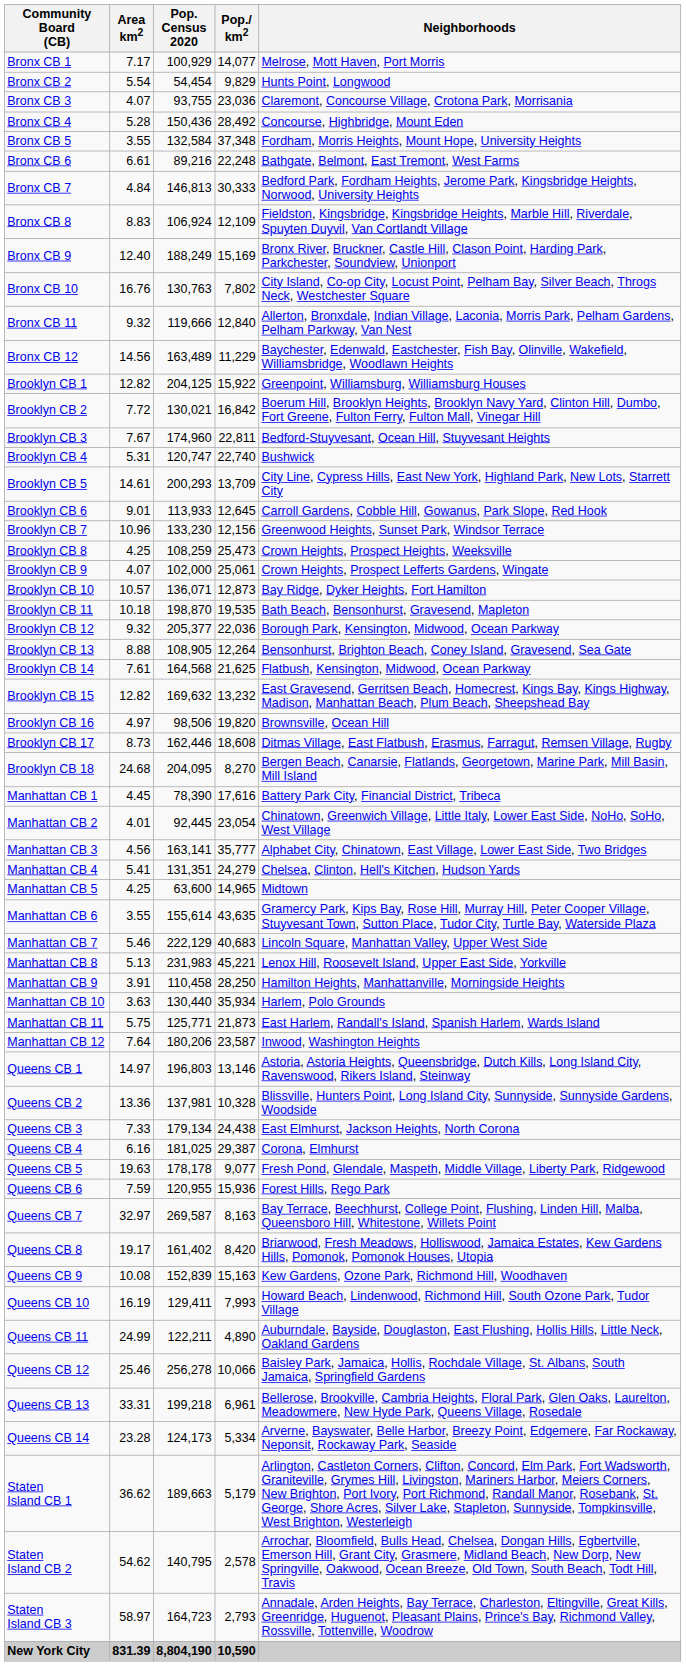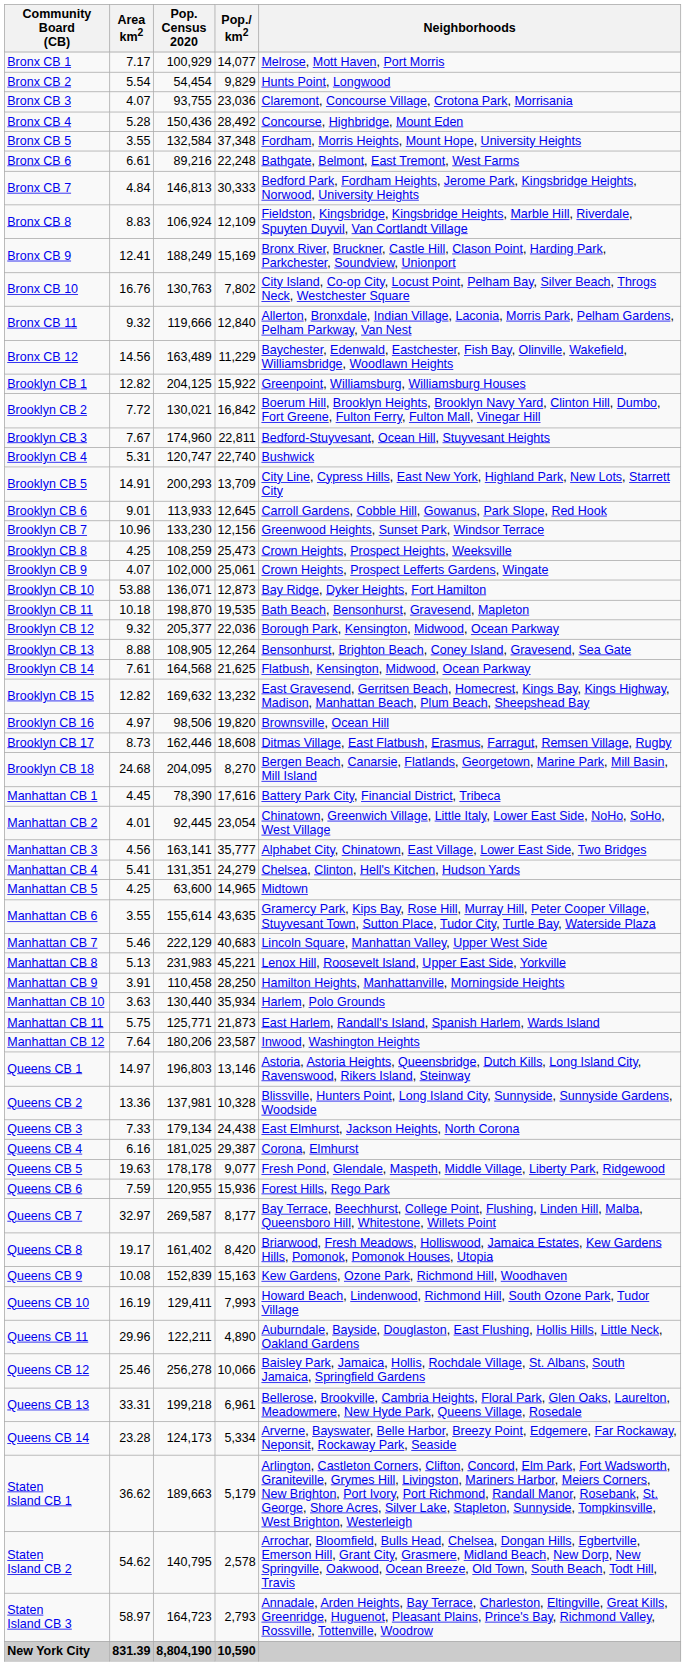 <table class="wikitable sortable">
 <tr bgcolor="#CCCCCC">
 <th>Community Board<br>(CB)</th>
 <th>Area<br>km<sup>2</sup></th>
 <th>Pop.<br>Census<br>2020</th>
 <th>Pop./<br>km<sup>2</sup></th>
 <th class="unsortable">Neighborhoods</th>
 </tr>
 <tr ---->
 <td><a href='#'>Bronx CB 1</a></td>
 <td align=right>7.17</td>
 <td align=right>100,929</td>
 <td align="right">14,077</td>
 <td><a href='#'>Melrose</a>, <a href='#'>Mott Haven</a>, <a href='#'>Port Morris</a></td>
 </tr>
 <tr ---->
 <td><a href='#'>Bronx CB 2</a></td>
 <td align=right>5.54</td>
 <td align=right>54,454</td>
 <td align="right">9,829</td>
 <td><a href='#'>Hunts Point</a>, <a href='#'>Longwood</a></td>
 </tr>
 <tr ---->
 <td><a href='#'>Bronx CB 3</a></td>
 <td align=right>4.07</td>
 <td align=right>93,755</td>
 <td align="right">23,036</td>
 <td><a href='#'>Claremont</a>, <a href='#'>Concourse Village</a>, <a href='#'>Crotona Park</a>, <a href='#'>Morrisania</a></td>
 </tr>
 <tr ---->
 <td><a href='#'>Bronx CB 4</a></td>
 <td align=right>5.28</td>
 <td align=right>150,436</td>
 <td align="right">28,492</td>
 <td><a href='#'>Concourse</a>, <a href='#'>Highbridge</a>, <a href='#'>Mount Eden</a></td>
 </tr>
 <tr ---->
 <td><a href='#'>Bronx CB 5</a></td>
 <td align=right>3.55</td>
 <td align=right>132,584</td>
 <td align="right">37,348</td>
 <td><a href='#'>Fordham</a>, <a href='#'>Morris Heights</a>, <a href='#'>Mount Hope</a>, <a href='#'>University Heights</a></td>
 </tr>
 <tr ---->
 <td><a href='#'>Bronx CB 6</a></td>
 <td align=right>6.61</td>
 <td align=right>89,216</td>
 <td align="right">22,248</td>
 <td><a href='#'>Bathgate</a>, <a href='#'>Belmont</a>, <a href='#'>East Tremont</a>, <a href='#'>West Farms</a></td>
 </tr>
 <tr ---->
 <td><a href='#'>Bronx CB 7</a></td>
 <td align=right>4.84</td>
 <td align=right>146,813</td>
 <td align="right">30,333</td>
 <td><a href='#'>Bedford Park</a>, <a href='#'>Fordham Heights</a>, <a href='#'>Jerome Park</a>, <a href='#'>Kingsbridge Heights</a>, <a href='#'>Norwood</a>, <a href='#'>University Heights</a></td>
 </tr>
 <tr ---->
 <td><a href='#'>Bronx CB 8</a></td>
 <td align=right>8.83</td>
 <td align=right>106,924</td>
 <td align="right">12,109</td>
 <td><a href='#'>Fieldston</a>, <a href='#'>Kingsbridge</a>, <a href='#'>Kingsbridge Heights</a>, <a href='#'>Marble Hill</a>, <a href='#'>Riverdale</a>, <a href='#'>Spuyten Duyvil</a>, <a href='#'>Van Cortlandt Village</a></td>
 </tr>
 <tr ---->
 <td><a href='#'>Bronx CB 9</a></td>
-<td align=right>12.40</td>
+<td align=right>12.41</td>
 <td align=right>188,249</td>
 <td align="right">15,169</td>
 <td><a href='#'>Bronx River</a>, <a href='#'>Bruckner</a>, <a href='#'>Castle Hill</a>, <a href='#'>Clason Point</a>, <a href='#'>Harding Park</a>, <a href='#'>Parkchester</a>, <a href='#'>Soundview</a>, <a href='#'>Unionport</a></td>
 </tr>
 <tr ---->
 <td><a href='#'>Bronx CB 10</a></td>
 <td align=right>16.76</td>
 <td align=right>130,763</td>
 <td align="right">7,802</td>
 <td><a href='#'>City Island</a>, <a href='#'>Co-op City</a>, <a href='#'>Locust Point</a>, <a href='#'>Pelham Bay</a>, <a href='#'>Silver Beach</a>, <a href='#'>Throgs Neck</a>, <a href='#'>Westchester Square</a></td>
 </tr>
 <tr ---->
 <td><a href='#'>Bronx CB 11</a></td>
 <td align=right>9.32</td>
 <td align=right>119,666</td>
 <td align="right">12,840</td>
 <td><a href='#'>Allerton</a>, <a href='#'>Bronxdale</a>, <a href='#'>Indian Village</a>, <a href='#'>Laconia</a>, <a href='#'>Morris Park</a>, <a href='#'>Pelham Gardens</a>, <a href='#'>Pelham Parkway</a>, <a href='#'>Van Nest</a></td>
 </tr>
 <tr ---->
 <td><a href='#'>Bronx CB 12</a></td>
 <td align=right>14.56</td>
 <td align=right>163,489</td>
 <td align="right">11,229</td>
 <td><a href='#'>Baychester</a>, <a href='#'>Edenwald</a>, <a href='#'>Eastchester</a>, <a href='#'>Fish Bay</a>, <a href='#'>Olinville</a>, <a href='#'>Wakefield</a>, <a href='#'>Williamsbridge</a>, <a href='#'>Woodlawn Heights</a></td>
 </tr>
 <tr ---->
 <td><a href='#'>Brooklyn CB 1</a></td>
 <td align=right>12.82</td>
 <td align=right>204,125</td>
 <td align="right">15,922</td>
 <td><a href='#'>Greenpoint</a>, <a href='#'>Williamsburg</a>, <a href='#'>Williamsburg Houses</a></td>
 </tr>
 <tr ---->
 <td><a href='#'>Brooklyn CB 2</a></td>
 <td align=right>7.72</td>
 <td align=right>130,021</td>
 <td align="right">16,842</td>
 <td><a href='#'>Boerum Hill</a>, <a href='#'>Brooklyn Heights</a>, <a href='#'>Brooklyn Navy Yard</a>, <a href='#'>Clinton Hill</a>, <a href='#'>Dumbo</a>, <a href='#'>Fort Greene</a>, <a href='#'>Fulton Ferry</a>, <a href='#'>Fulton Mall</a>, <a href='#'>Vinegar Hill</a></td>
 </tr>
 <tr ---->
 <td><a href='#'>Brooklyn CB 3</a></td>
 <td align=right>7.67</td>
 <td align=right>174,960</td>
 <td align="right">22,811</td>
 <td><a href='#'>Bedford-Stuyvesant</a>, <a href='#'>Ocean Hill</a>, <a href='#'>Stuyvesant Heights</a></td>
 </tr>
 <tr ---->
 <td><a href='#'>Brooklyn CB 4</a></td>
 <td align=right>5.31</td>
 <td align=right>120,747</td>
 <td align="right">22,740</td>
 <td><a href='#'>Bushwick</a></td>
 </tr>
 <tr ---->
 <td><a href='#'>Brooklyn CB 5</a></td>
-<td align=right>14.61</td>
+<td align=right>14.91</td>
 <td align=right>200,293</td>
 <td align="right">13,709</td>
 <td><a href='#'>City Line</a>, <a href='#'>Cypress Hills</a>, <a href='#'>East New York</a>, <a href='#'>Highland Park</a>, <a href='#'>New Lots</a>, <a href='#'>Starrett City</a></td>
 </tr>
 <tr ---->
 <td><a href='#'>Brooklyn CB 6</a></td>
 <td align=right>9.01</td>
 <td align=right>113,933</td>
 <td align="right">12,645</td>
 <td><a href='#'>Carroll Gardens</a>, <a href='#'>Cobble Hill</a>, <a href='#'>Gowanus</a>, <a href='#'>Park Slope</a>, <a href='#'>Red Hook</a></td>
 </tr>
 <tr ---->
 <td><a href='#'>Brooklyn CB 7</a></td>
 <td align=right>10.96</td>
 <td align=right>133,230</td>
 <td align="right">12,156</td>
 <td><a href='#'>Greenwood Heights</a>, <a href='#'>Sunset Park</a>, <a href='#'>Windsor Terrace</a></td>
 </tr>
 <tr ---->
 <td><a href='#'>Brooklyn CB 8</a></td>
 <td align=right>4.25</td>
 <td align=right>108,259</td>
 <td align="right">25,473</td>
 <td><a href='#'>Crown Heights</a>, <a href='#'>Prospect Heights</a>, <a href='#'>Weeksville</a></td>
 </tr>
 <tr ---->
 <td><a href='#'>Brooklyn CB 9</a></td>
 <td align=right>4.07</td>
 <td align=right>102,000</td>
 <td align="right">25,061</td>
 <td><a href='#'>Crown Heights</a>, <a href='#'>Prospect Lefferts Gardens</a>, <a href='#'>Wingate</a></td>
 </tr>
 <tr ---->
 <td><a href='#'>Brooklyn CB 10</a></td>
-<td align=right>10.57</td>
+<td align=right>53.88</td>
 <td align=right>136,071</td>
 <td align="right">12,873</td>
 <td><a href='#'>Bay Ridge</a>, <a href='#'>Dyker Heights</a>, <a href='#'>Fort Hamilton</a></td>
 </tr>
 <tr ---->
 <td><a href='#'>Brooklyn CB 11</a></td>
 <td align=right>10.18</td>
 <td align=right>198,870</td>
 <td align="right">19,535</td>
 <td><a href='#'>Bath Beach</a>, <a href='#'>Bensonhurst</a>, <a href='#'>Gravesend</a>, <a href='#'>Mapleton</a></td>
 </tr>
 <tr ---->
 <td><a href='#'>Brooklyn CB 12</a></td>
 <td align=right>9.32</td>
 <td align=right>205,377</td>
 <td align="right">22,036</td>
 <td><a href='#'>Borough Park</a>, <a href='#'>Kensington</a>, <a href='#'>Midwood</a>, <a href='#'>Ocean Parkway</a></td>
 </tr>
 <tr ---->
 <td><a href='#'>Brooklyn CB 13</a></td>
 <td align=right>8.88</td>
 <td align=right>108,905</td>
 <td align="right">12,264</td>
 <td><a href='#'>Bensonhurst</a>, <a href='#'>Brighton Beach</a>, <a href='#'>Coney Island</a>, <a href='#'>Gravesend</a>, <a href='#'>Sea Gate</a></td>
 </tr>
 <tr ---->
 <td><a href='#'>Brooklyn CB 14</a></td>
 <td align=right>7.61</td>
 <td align=right>164,568</td>
 <td align="right">21,625</td>
 <td><a href='#'>Flatbush</a>, <a href='#'>Kensington</a>, <a href='#'>Midwood</a>, <a href='#'>Ocean Parkway</a></td>
 </tr>
 <tr ---->
 <td><a href='#'>Brooklyn CB 15</a></td>
 <td align=right>12.82</td>
 <td align=right>169,632</td>
 <td align="right">13,232</td>
 <td><a href='#'>East Gravesend</a>, <a href='#'>Gerritsen Beach</a>, <a href='#'>Homecrest</a>, <a href='#'>Kings Bay</a>, <a href='#'>Kings Highway</a>, <a href='#'>Madison</a>, <a href='#'>Manhattan Beach</a>, <a href='#'>Plum Beach</a>, <a href='#'>Sheepshead Bay</a></td>
 </tr>
 <tr ---->
 <td><a href='#'>Brooklyn CB 16</a></td>
 <td align=right>4.97</td>
 <td align=right>98,506</td>
 <td align="right">19,820</td>
 <td><a href='#'>Brownsville</a>, <a href='#'>Ocean Hill</a></td>
 </tr>
 <tr ---->
 <td><a href='#'>Brooklyn CB 17</a></td>
 <td align=right>8.73</td>
 <td align=right>162,446</td>
 <td align="right">18,608</td>
 <td><a href='#'>Ditmas Village</a>, <a href='#'>East Flatbush</a>, <a href='#'>Erasmus</a>, <a href='#'>Farragut</a>, <a href='#'>Remsen Village</a>, <a href='#'>Rugby</a></td>
 </tr>
 <tr ---->
 <td><a href='#'>Brooklyn CB 18</a></td>
 <td align=right>24.68</td>
 <td align=right>204,095</td>
 <td align="right">8,270</td>
 <td><a href='#'>Bergen Beach</a>, <a href='#'>Canarsie</a>, <a href='#'>Flatlands</a>, <a href='#'>Georgetown</a>, <a href='#'>Marine Park</a>, <a href='#'>Mill Basin</a>, <a href='#'>Mill Island</a></td>
 </tr>
 <tr ---->
 <td><a href='#'>Manhattan CB 1</a></td>
 <td align=right>4.45</td>
 <td align=right>78,390</td>
 <td align="right">17,616</td>
 <td><a href='#'>Battery Park City</a>, <a href='#'>Financial District</a>, <a href='#'>Tribeca</a></td>
 </tr>
 <tr ---->
 <td><a href='#'>Manhattan CB 2</a></td>
 <td align=right>4.01</td>
 <td align=right>92,445</td>
 <td align="right">23,054</td>
 <td><a href='#'>Chinatown</a>, <a href='#'>Greenwich Village</a>, <a href='#'>Little Italy</a>, <a href='#'>Lower East Side</a>, <a href='#'>NoHo</a>, <a href='#'>SoHo</a>, <a href='#'>West Village</a></td>
 </tr>
 <tr ---->
 <td><a href='#'>Manhattan CB 3</a></td>
 <td align=right>4.56</td>
 <td align=right>163,141</td>
 <td align="right">35,777</td>
 <td><a href='#'>Alphabet City</a>, <a href='#'>Chinatown</a>, <a href='#'>East Village</a>, <a href='#'>Lower East Side</a>, <a href='#'>Two Bridges</a></td>
 </tr>
 <tr ---->
 <td><a href='#'>Manhattan CB 4</a></td>
 <td align=right>5.41</td>
 <td align=right>131,351</td>
 <td align="right">24,279</td>
 <td><a href='#'>Chelsea</a>, <a href='#'>Clinton</a>, <a href='#'>Hell's Kitchen</a>, <a href='#'>Hudson Yards</a></td>
 </tr>
 <tr ---->
 <td><a href='#'>Manhattan CB 5</a></td>
 <td align=right>4.25</td>
 <td align=right>63,600</td>
 <td align="right">14,965</td>
 <td><a href='#'>Midtown</a></td>
 </tr>
 <tr ---->
 <td><a href='#'>Manhattan CB 6</a></td>
 <td align=right>3.55</td>
 <td align=right>155,614</td>
 <td align="right">43,635</td>
 <td><a href='#'>Gramercy Park</a>, <a href='#'>Kips Bay</a>, <a href='#'>Rose Hill</a>, <a href='#'>Murray Hill</a>, <a href='#'>Peter Cooper Village</a>, <a href='#'>Stuyvesant Town</a>, <a href='#'>Sutton Place</a>, <a href='#'>Tudor City</a>, <a href='#'>Turtle Bay</a>, <a href='#'>Waterside Plaza</a></td>
 </tr>
 <tr ---->
 <td><a href='#'>Manhattan CB 7</a></td>
 <td align=right>5.46</td>
 <td align=right>222,129</td>
 <td align="right">40,683</td>
 <td><a href='#'>Lincoln Square</a>, <a href='#'>Manhattan Valley</a>, <a href='#'>Upper West Side</a></td>
 </tr>
 <tr ---->
 <td><a href='#'>Manhattan CB 8</a></td>
 <td align=right>5.13</td>
 <td align=right>231,983</td>
 <td align="right">45,221</td>
 <td><a href='#'>Lenox Hill</a>, <a href='#'>Roosevelt Island</a>, <a href='#'>Upper East Side</a>, <a href='#'>Yorkville</a></td>
 </tr>
 <tr ---->
 <td><a href='#'>Manhattan CB 9</a></td>
 <td align=right>3.91</td>
 <td align=right>110,458</td>
 <td align="right">28,250</td>
 <td><a href='#'>Hamilton Heights</a>, <a href='#'>Manhattanville</a>, <a href='#'>Morningside Heights</a></td>
 </tr>
 <tr ---->
 <td><a href='#'>Manhattan CB 10</a></td>
 <td align=right>3.63</td>
 <td align=right>130,440</td>
 <td align="right">35,934</td>
 <td><a href='#'>Harlem</a>, <a href='#'>Polo Grounds</a></td>
 </tr>
 <tr ---->
 <td><a href='#'>Manhattan CB 11</a></td>
 <td align=right>5.75</td>
 <td align=right>125,771</td>
 <td align="right">21,873</td>
 <td><a href='#'>East Harlem</a>, <a href='#'>Randall's Island</a>, <a href='#'>Spanish Harlem</a>, <a href='#'>Wards Island</a></td>
 </tr>
 <tr ---->
 <td><a href='#'>Manhattan CB 12</a></td>
 <td align=right>7.64</td>
 <td align=right>180,206</td>
 <td align="right">23,587</td>
 <td><a href='#'>Inwood</a>, <a href='#'>Washington Heights</a></td>
 </tr>
 <tr ---->
 <td><a href='#'>Queens CB 1</a></td>
 <td align=right>14.97</td>
 <td align=right>196,803</td>
 <td align="right">13,146</td>
 <td><a href='#'>Astoria</a>, <a href='#'>Astoria Heights</a>, <a href='#'>Queensbridge</a>, <a href='#'>Dutch Kills</a>, <a href='#'>Long Island City</a>, <a href='#'>Ravenswood</a>, <a href='#'>Rikers Island</a>, <a href='#'>Steinway</a></td>
 </tr>
 <tr ---->
 <td><a href='#'>Queens CB 2</a></td>
 <td align=right>13.36</td>
 <td align=right>137,981</td>
 <td align="right">10,328</td>
 <td><a href='#'>Blissville</a>, <a href='#'>Hunters Point</a>, <a href='#'>Long Island City</a>, <a href='#'>Sunnyside</a>, <a href='#'>Sunnyside Gardens</a>, <a href='#'>Woodside</a></td>
 </tr>
 <tr ---->
 <td><a href='#'>Queens CB 3</a></td>
 <td align=right>7.33</td>
 <td align=right>179,134</td>
 <td align="right">24,438</td>
 <td><a href='#'>East Elmhurst</a>, <a href='#'>Jackson Heights</a>, <a href='#'>North Corona</a></td>
 </tr>
 <tr ---->
 <td><a href='#'>Queens CB 4</a></td>
 <td align=right>6.16</td>
 <td align=right>181,025</td>
 <td align="right">29,387</td>
 <td><a href='#'>Corona</a>, <a href='#'>Elmhurst</a></td>
 </tr>
 <tr ---->
 <td><a href='#'>Queens CB 5</a></td>
 <td align=right>19.63</td>
 <td align=right>178,178</td>
 <td align="right">9,077</td>
 <td><a href='#'>Fresh Pond</a>, <a href='#'>Glendale</a>, <a href='#'>Maspeth</a>, <a href='#'>Middle Village</a>, <a href='#'>Liberty Park</a>, <a href='#'>Ridgewood</a></td>
 </tr>
 <tr ---->
 <td><a href='#'>Queens CB 6</a></td>
 <td align=right>7.59</td>
 <td align=right>120,955</td>
 <td align="right">15,936</td>
 <td><a href='#'>Forest Hills</a>, <a href='#'>Rego Park</a></td>
 </tr>
 <tr ---->
 <td><a href='#'>Queens CB 7</a></td>
 <td align=right>32.97</td>
 <td align=right>269,587</td>
-<td align="right">8,163</td>
+<td align="right">8,177</td>
 <td><a href='#'>Bay Terrace</a>, <a href='#'>Beechhurst</a>, <a href='#'>College Point</a>, <a href='#'>Flushing</a>, <a href='#'>Linden Hill</a>, <a href='#'>Malba</a>, <a href='#'>Queensboro Hill</a>, <a href='#'>Whitestone</a>, <a href='#'>Willets Point</a></td>
 </tr>
 <tr ---->
 <td><a href='#'>Queens CB 8</a></td>
 <td align=right>19.17</td>
 <td align=right>161,402</td>
 <td align="right">8,420</td>
 <td><a href='#'>Briarwood</a>, <a href='#'>Fresh Meadows</a>, <a href='#'>Holliswood</a>, <a href='#'>Jamaica Estates</a>, <a href='#'>Kew Gardens Hills</a>, <a href='#'>Pomonok</a>, <a href='#'>Pomonok Houses</a>, <a href='#'>Utopia</a></td>
 </tr>
 <tr ---->
 <td><a href='#'>Queens CB 9</a></td>
 <td align=right>10.08</td>
 <td align=right>152,839</td>
 <td align="right">15,163</td>
 <td><a href='#'>Kew Gardens</a>, <a href='#'>Ozone Park</a>, <a href='#'>Richmond Hill</a>, <a href='#'>Woodhaven</a></td>
 </tr>
 <tr ---->
 <td><a href='#'>Queens CB 10</a></td>
 <td align=right>16.19</td>
 <td align=right>129,411</td>
 <td align="right">7,993</td>
 <td><a href='#'>Howard Beach</a>, <a href='#'>Lindenwood</a>, <a href='#'>Richmond Hill</a>, <a href='#'>South Ozone Park</a>, <a href='#'>Tudor Village</a></td>
 </tr>
 <tr ---->
 <td><a href='#'>Queens CB 11</a></td>
-<td align=right>24.99</td>
+<td align=right>29.96</td>
 <td align=right>122,211</td>
 <td align="right">4,890</td>
 <td><a href='#'>Auburndale</a>, <a href='#'>Bayside</a>, <a href='#'>Douglaston</a>, <a href='#'>East Flushing</a>, <a href='#'>Hollis Hills</a>, <a href='#'>Little Neck</a>, <a href='#'>Oakland Gardens</a></td>
 </tr>
 <tr ---->
 <td><a href='#'>Queens CB 12</a></td>
 <td align=right>25.46</td>
 <td align=right>256,278</td>
 <td align="right">10,066</td>
 <td><a href='#'>Baisley Park</a>, <a href='#'>Jamaica</a>, <a href='#'>Hollis</a>, <a href='#'>Rochdale Village</a>, <a href='#'>St. Albans</a>, <a href='#'>South Jamaica</a>, <a href='#'>Springfield Gardens</a></td>
 </tr>
 <tr ---->
 <td><a href='#'>Queens CB 13</a></td>
 <td align=right>33.31</td>
 <td align=right>199,218</td>
 <td align="right">6,961</td>
 <td><a href='#'>Bellerose</a>, <a href='#'>Brookville</a>, <a href='#'>Cambria Heights</a>, <a href='#'>Floral Park</a>, <a href='#'>Glen Oaks</a>, <a href='#'>Laurelton</a>, <a href='#'>Meadowmere</a>, <a href='#'>New Hyde Park</a>, <a href='#'>Queens Village</a>, <a href='#'>Rosedale</a></td>
 </tr>
 <tr ---->
 <td><a href='#'>Queens CB 14</a></td>
 <td align=right>23.28</td>
 <td align=right>124,173</td>
 <td align="right">5,334</td>
 <td><a href='#'>Arverne</a>, <a href='#'>Bayswater</a>, <a href='#'>Belle Harbor</a>, <a href='#'>Breezy Point</a>, <a href='#'>Edgemere</a>, <a href='#'>Far Rockaway</a>, <a href='#'>Neponsit</a>, <a href='#'>Rockaway Park</a>, <a href='#'>Seaside</a></td>
 </tr>
 <tr ---->
 <td><a href='#'>Staten Island CB 1</a></td>
 <td align=right>36.62</td>
 <td align=right>189,663</td>
 <td align="right">5,179</td>
 <td><a href='#'>Arlington</a>, <a href='#'>Castleton Corners</a>, <a href='#'>Clifton</a>, <a href='#'>Concord</a>, <a href='#'>Elm Park</a>, <a href='#'>Fort Wadsworth</a>, <a href='#'>Graniteville</a>, <a href='#'>Grymes Hill</a>, <a href='#'>Livingston</a>, <a href='#'>Mariners Harbor</a>, <a href='#'>Meiers Corners</a>, <a href='#'>New Brighton</a>, <a href='#'>Port Ivory</a>, <a href='#'>Port Richmond</a>, <a href='#'>Randall Manor</a>, <a href='#'>Rosebank</a>, <a href='#'>St. George</a>, <a href='#'>Shore Acres</a>, <a href='#'>Silver Lake</a>, <a href='#'>Stapleton</a>, <a href='#'>Sunnyside</a>, <a href='#'>Tompkinsville</a>, <a href='#'>West Brighton</a>, <a href='#'>Westerleigh</a></td>
 </tr>
 <tr ---->
 <td><a href='#'>Staten Island CB 2</a></td>
 <td align=right>54.62</td>
 <td align=right>140,795</td>
 <td align="right">2,578</td>
 <td><a href='#'>Arrochar</a>, <a href='#'>Bloomfield</a>, <a href='#'>Bulls Head</a>, <a href='#'>Chelsea</a>, <a href='#'>Dongan Hills</a>, <a href='#'>Egbertville</a>, <a href='#'>Emerson Hill</a>, <a href='#'>Grant City</a>, <a href='#'>Grasmere</a>, <a href='#'>Midland Beach</a>, <a href='#'>New Dorp</a>, <a href='#'>New Springville</a>, <a href='#'>Oakwood</a>, <a href='#'>Ocean Breeze</a>, <a href='#'>Old Town</a>, <a href='#'>South Beach</a>, <a href='#'>Todt Hill</a>, <a href='#'>Travis</a></td>
 </tr>
 <tr ---->
 <td><a href='#'>Staten Island CB 3</a></td>
 <td align=right>58.97</td>
 <td align=right>164,723</td>
 <td align="right">2,793</td>
 <td><a href='#'>Annadale</a>, <a href='#'>Arden Heights</a>, <a href='#'>Bay Terrace</a>, <a href='#'>Charleston</a>, <a href='#'>Eltingville</a>, <a href='#'>Great Kills</a>, <a href='#'>Greenridge</a>, <a href='#'>Huguenot</a>, <a href='#'>Pleasant Plains</a>, <a href='#'>Prince's Bay</a>, <a href='#'>Richmond Valley</a>, <a href='#'>Rossville</a>, <a href='#'>Tottenville</a>, <a href='#'>Woodrow</a></td>
 </tr>
 <tr bgcolor="#CCCCCC" class="sortbottom">
 <td><strong>New York City</strong></td>
 <td align=right><strong>831.39</strong></td>
 <td align=right><strong>8,804,190</strong></td>
 <td align="right"><strong>10,590</strong></td>
 <td> </td>
 </tr>
 </table>
